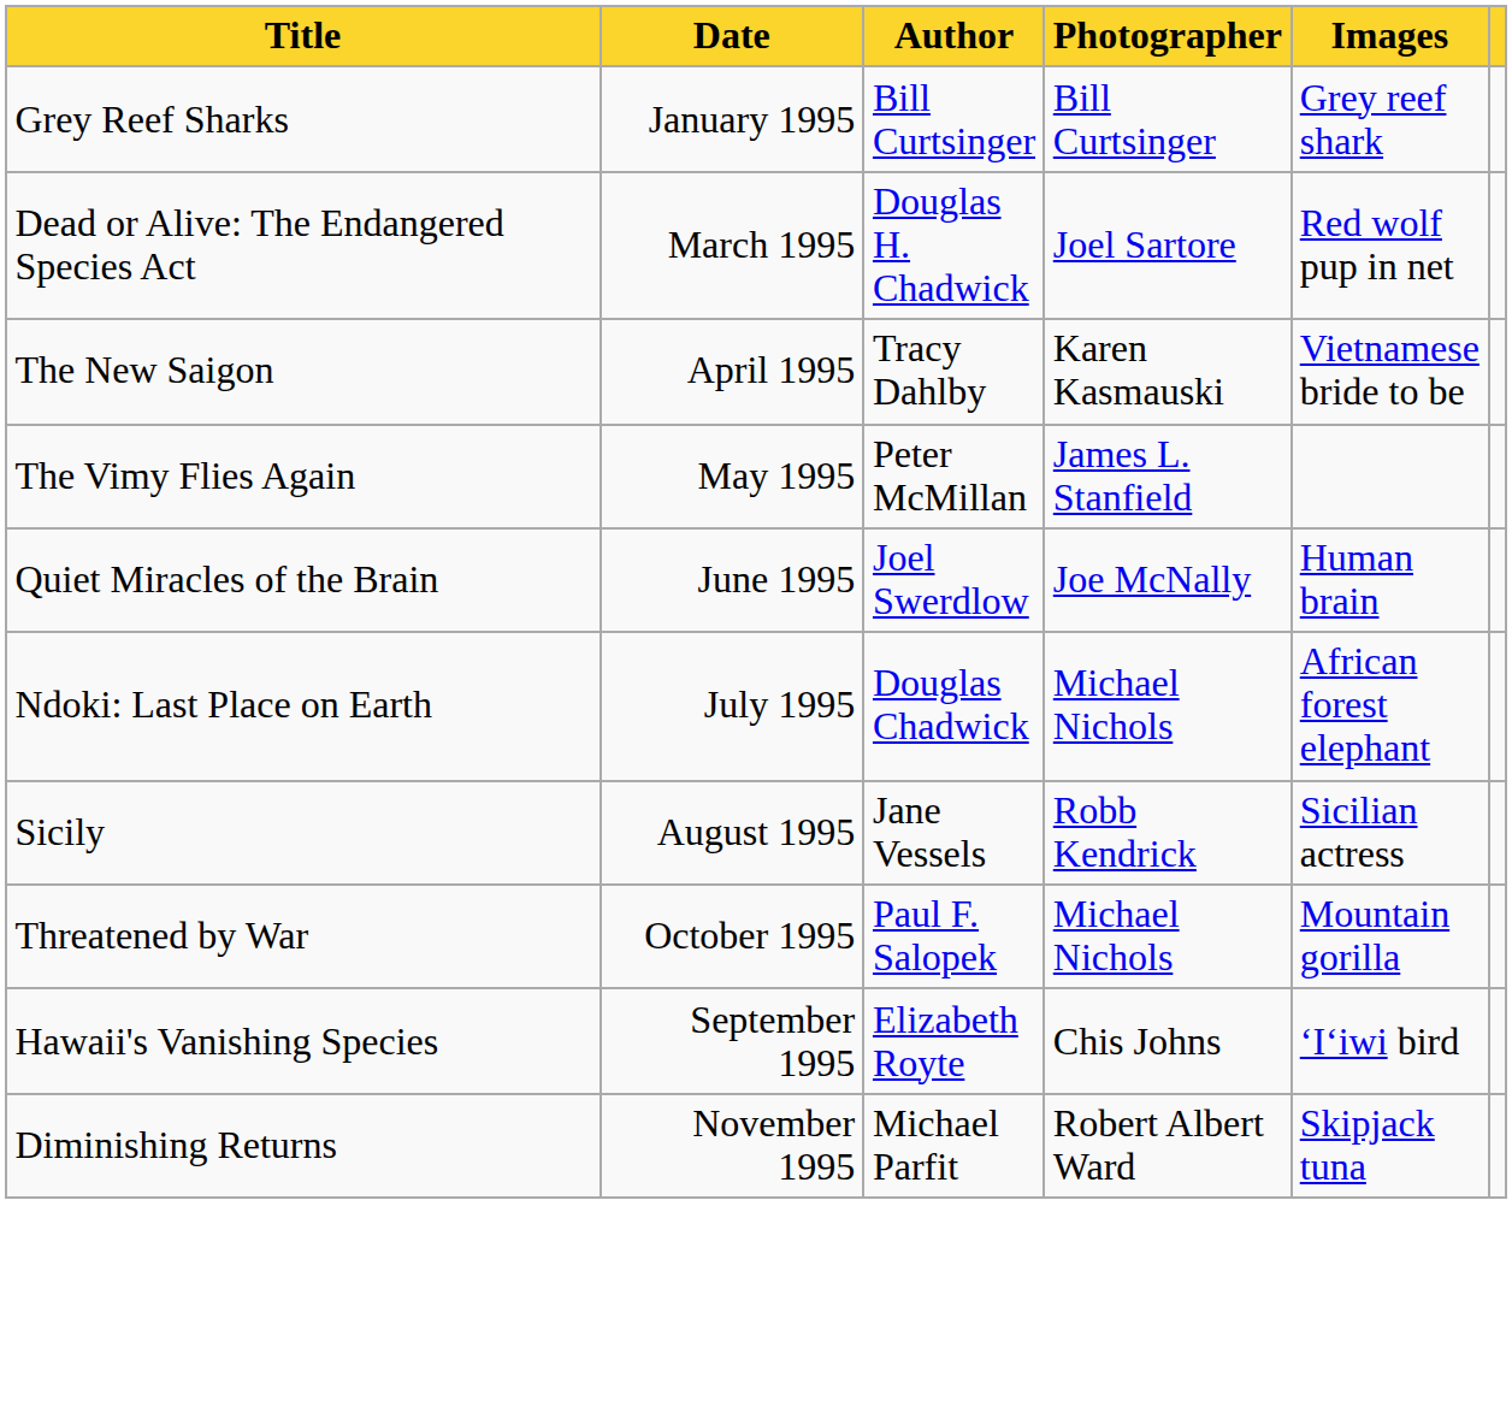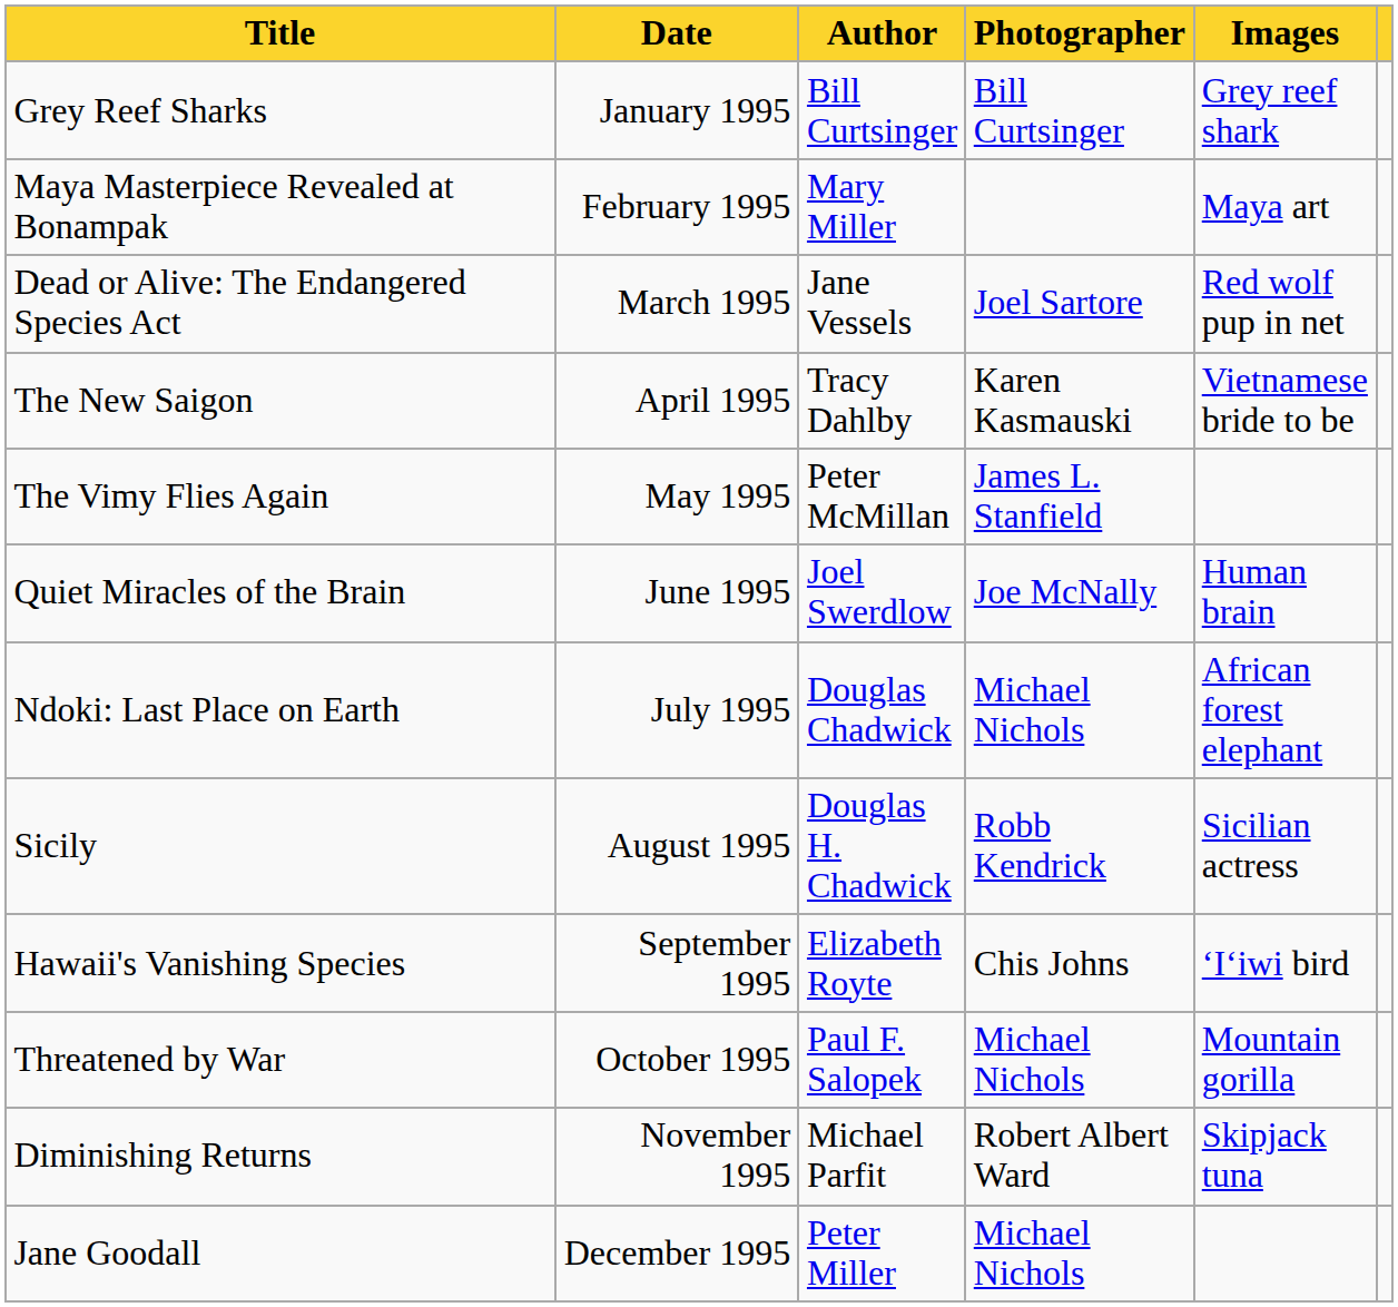 <table class="wikitable" style="width:100%">
 <tr>
 <th scope="col" style="background-color:#fbd42c;" width=275px>Title</th>
 <th scope="col" style="background-color:#fbd42c;" width=110>Date</th>
 <th scope="col" style="background-color:#fbd42c;">Author</th>
 <th scope="col" style="background-color:#fbd42c;">Photographer</th>
 <th scope="col" style="background-color:#fbd42c;">Images</th>
 <th scope="col" ! style="background-color:#fbd42c;"></th>
 </tr>
 <tr>
 <td scope="row">Grey Reef Sharks</td>
 <td style="text-align:right;">January 1995</td>
 <td><a href='#'>Bill Curtsinger</a></td>
 <td><a href='#'>Bill Curtsinger</a></td>
 <td><a href='#'>Grey reef shark</a></td>
 <td></td>
 </tr>
 <tr>
+<td scope="row">Maya Masterpiece Revealed at Bonampak</td>
+<td style="text-align:right;">February 1995</td>
+<td><a href='#'>Mary Miller</a></td>
+<td></td>
+<td><a href='#'>Maya</a> art</td>
+<td></td>
+</tr>
+<tr>
 <td scope="row">Dead or Alive: The Endangered Species Act</td>
 <td style="text-align:right;">March 1995</td>
-<td><a href='#'>Douglas H. Chadwick</a></td>
+<td>Jane Vessels</td>
 <td><a href='#'>Joel Sartore</a></td>
 <td><a href='#'>Red wolf</a> pup in net</td>
 <td></td>
 </tr>
 <tr>
 <td scope="row">The New Saigon</td>
 <td style="text-align:right;">April 1995</td>
 <td>Tracy Dahlby</td>
 <td>Karen Kasmauski</td>
 <td><a href='#'>Vietnamese</a> bride to be</td>
 <td></td>
 </tr>
 <tr>
 <td scope="row">The Vimy Flies Again</td>
 <td style="text-align:right;">May 1995</td>
 <td>Peter McMillan</td>
 <td><a href='#'>James L. Stanfield</a></td>
 <td></td>
 <td></td>
 </tr>
 <tr>
 <td scope="row">Quiet Miracles of the Brain</td>
 <td style="text-align:right;">June 1995</td>
 <td><a href='#'>Joel Swerdlow</a></td>
 <td><a href='#'>Joe McNally</a></td>
 <td><a href='#'>Human brain</a></td>
 <td></td>
 </tr>
 <tr>
 <td scope="row">Ndoki: Last Place on Earth</td>
 <td style="text-align:right;">July 1995</td>
 <td><a href='#'>Douglas Chadwick</a></td>
 <td><a href='#'>Michael Nichols</a></td>
 <td><a href='#'>African forest elephant</a></td>
 <td></td>
 </tr>
 <tr>
 <td scope="row">Sicily</td>
 <td style="text-align:right;">August 1995</td>
-<td>Jane Vessels</td>
+<td><a href='#'>Douglas H. Chadwick</a></td>
 <td><a href='#'>Robb Kendrick</a></td>
 <td><a href='#'>Sicilian</a> actress</td>
+<td></td>
+</tr>
+<tr>
+<td scope="row">Hawaii's Vanishing Species</td>
+<td style="text-align:right;">September 1995</td>
+<td><a href='#'>Elizabeth Royte</a></td>
+<td>Chis Johns</td>
+<td><a href='#'>ʻIʻiwi</a> bird</td>
 <td></td>
 </tr>
 <tr>
 <td scope="row">Threatened by War</td>
 <td style="text-align:right;">October 1995</td>
 <td><a href='#'>Paul F. Salopek</a></td>
 <td><a href='#'>Michael Nichols</a></td>
 <td><a href='#'>Mountain gorilla</a></td>
 <td></td>
 </tr>
 <tr>
-<td scope="row">Hawaii's Vanishing Species</td>
-<td style="text-align:right;">September 1995</td>
-<td><a href='#'>Elizabeth Royte</a></td>
-<td>Chis Johns</td>
-<td><a href='#'>ʻIʻiwi</a> bird</td>
-<td></td>
-</tr>
-<tr>
 <td scope="row">Diminishing Returns</td>
 <td style="text-align:right;">November 1995</td>
 <td>Michael Parfit</td>
 <td>Robert Albert Ward</td>
 <td><a href='#'>Skipjack tuna</a></td>
 <td></td>
 </tr>
+<tr>
+<td scope="row">Jane Goodall</td>
+<td style="text-align:right;">December 1995</td>
+<td><a href='#'>Peter Miller</a></td>
+<td><a href='#'>Michael Nichols</a></td>
+<td></td>
+<td></td>
+</tr>
 </table>
